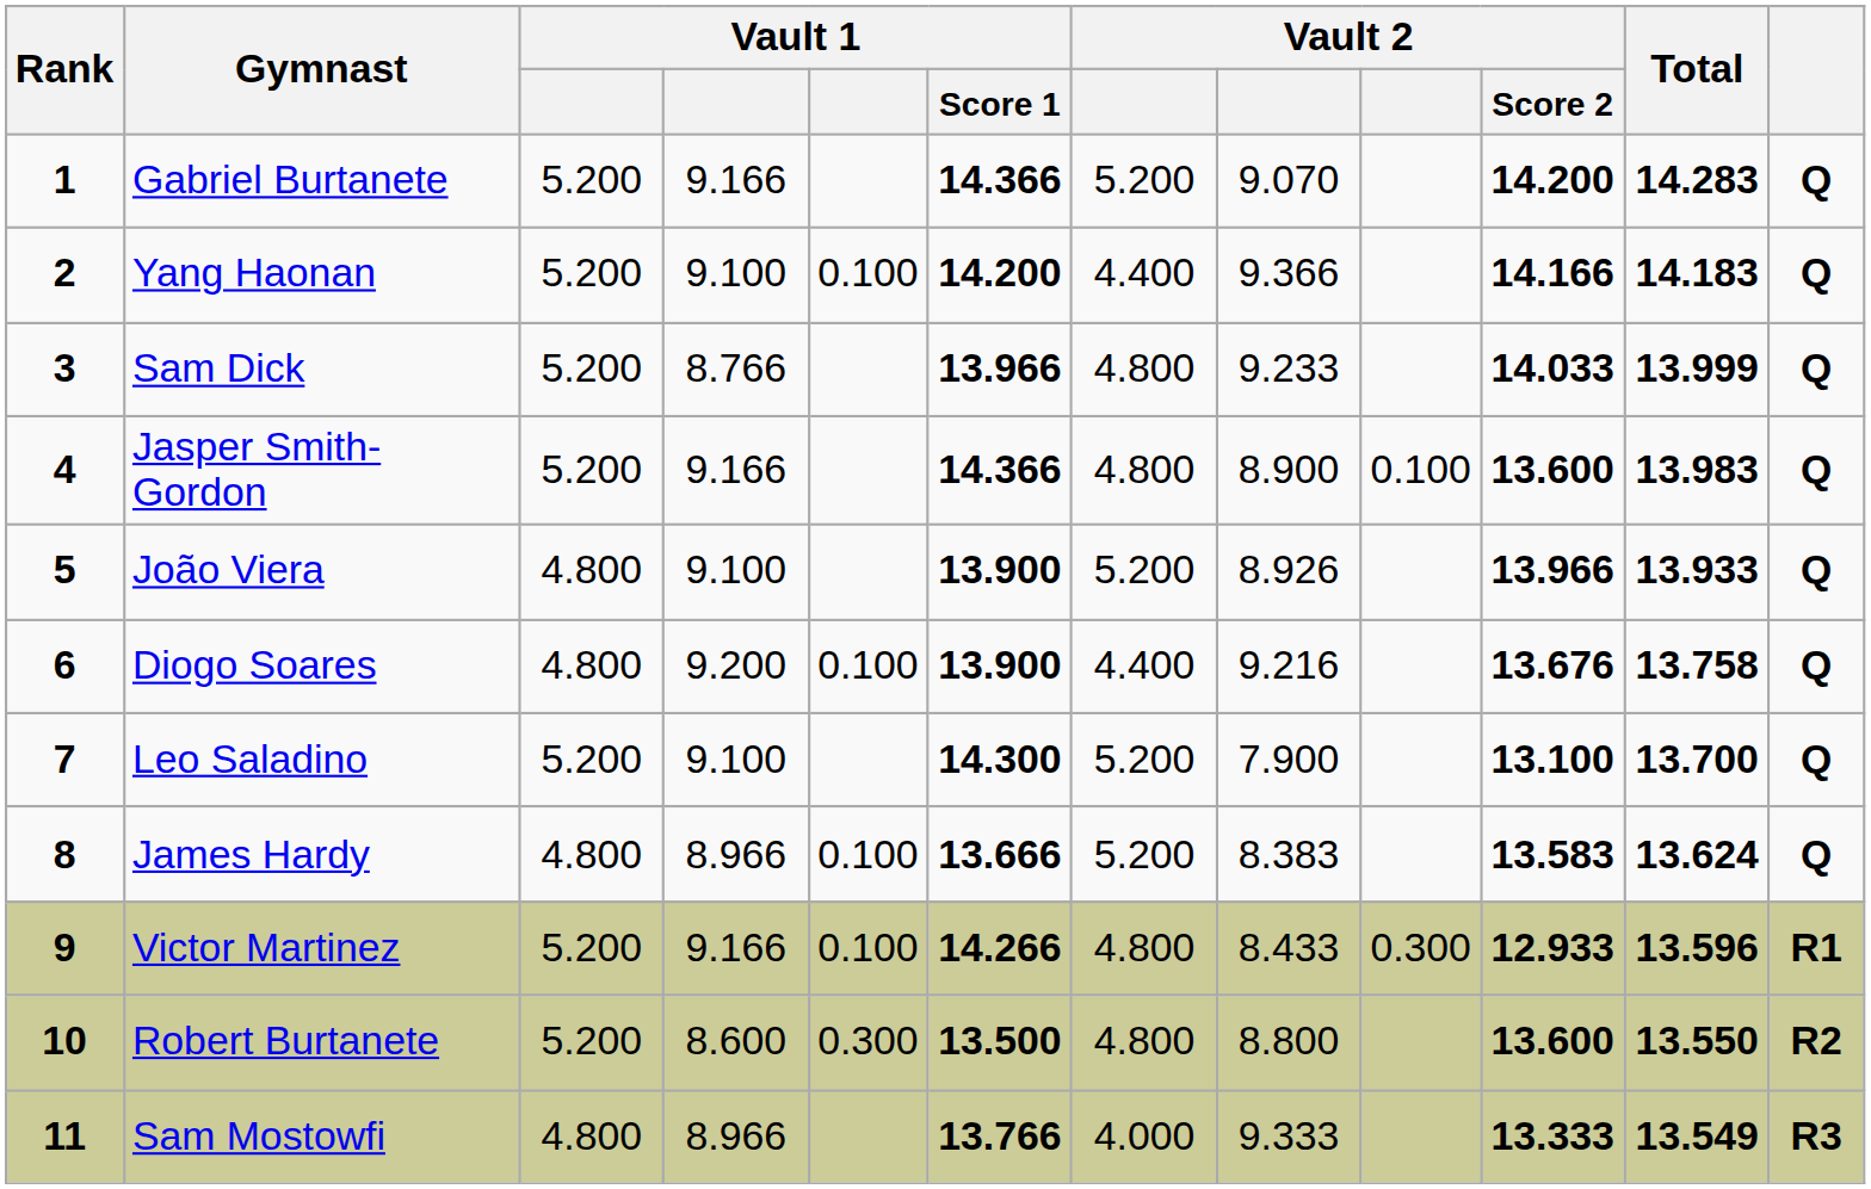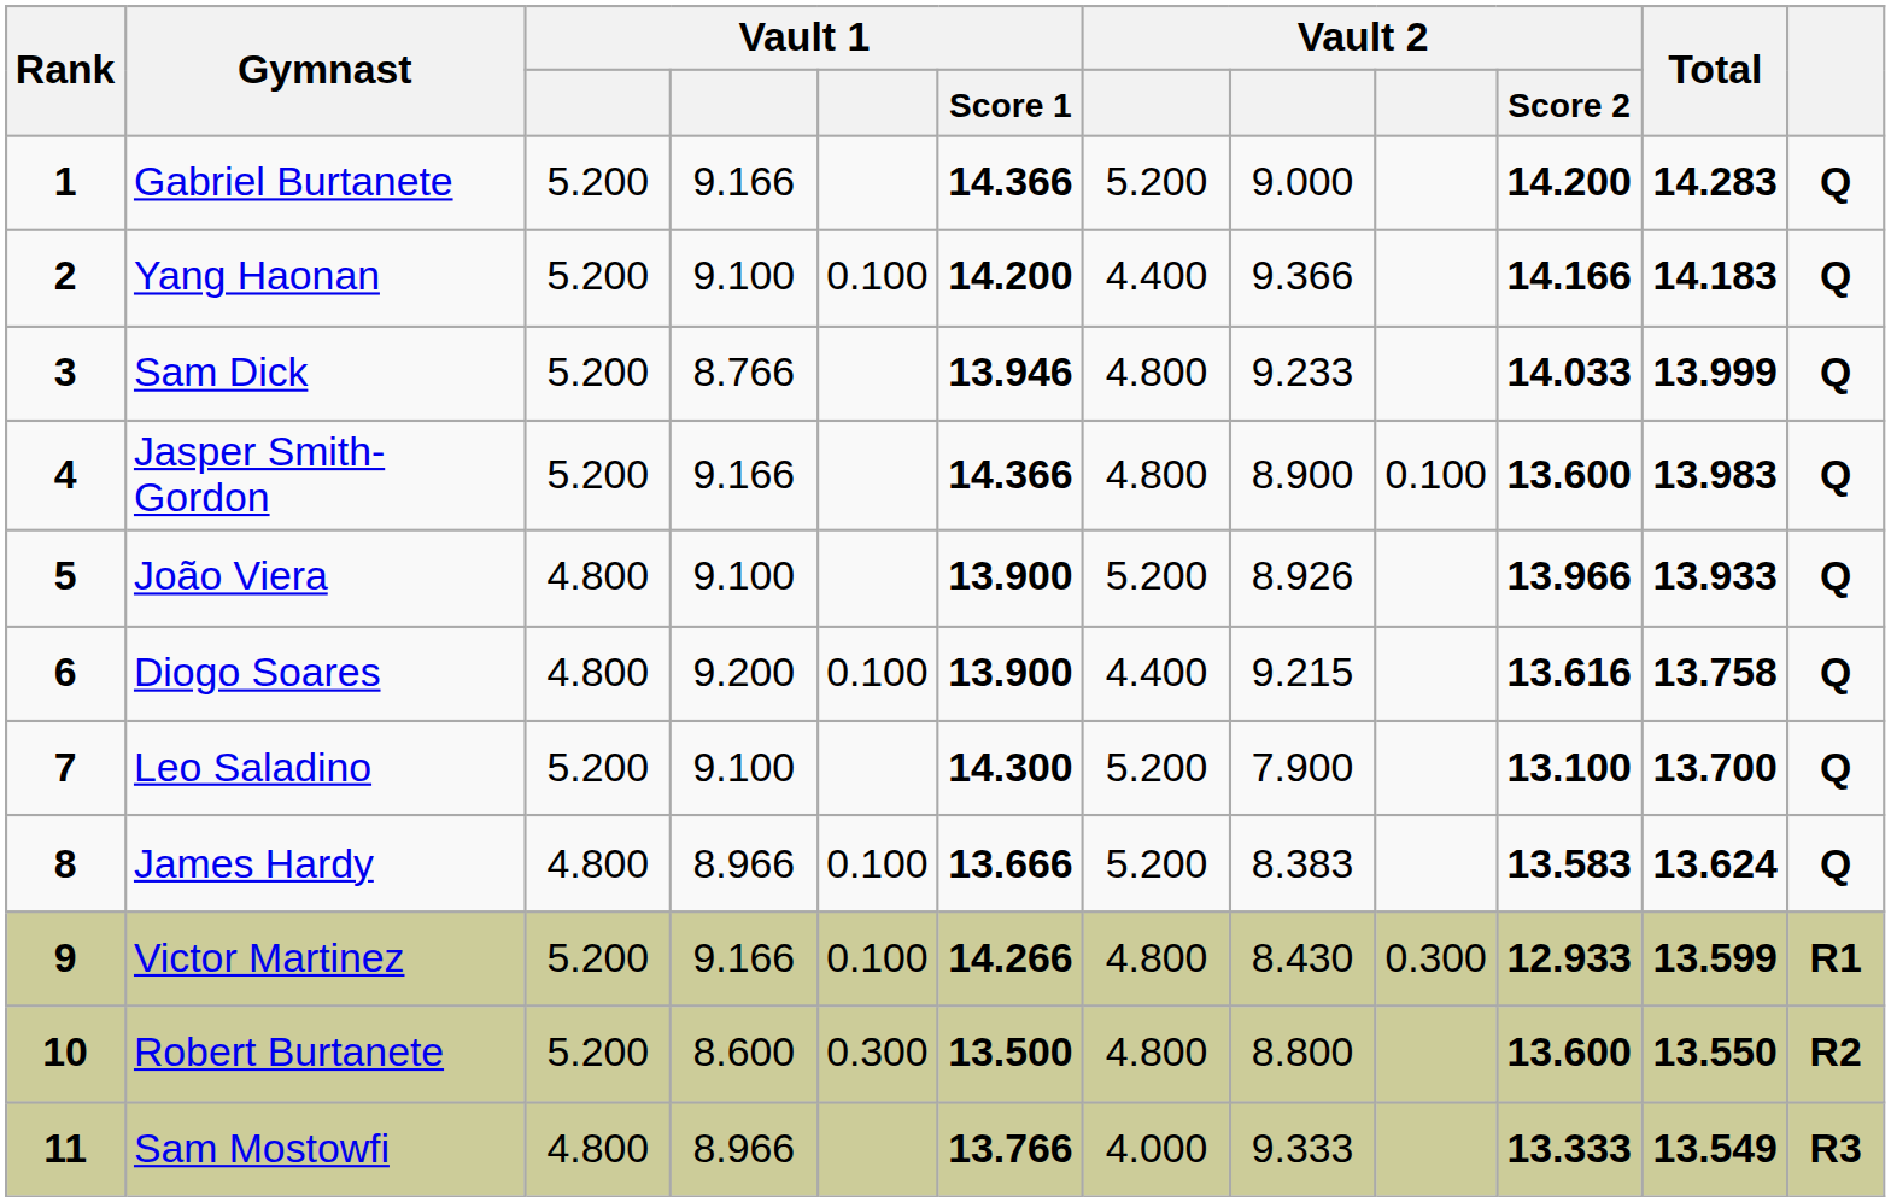 <table style="text-align:center;" class="wikitable sortable">
 <tr>
 <th style="width:15px;" rowspan="2">Rank</th>
 <th style="width:150px;" rowspan="2">Gymnast</th>
 <th colspan="4">Vault 1</th>
 <th colspan="4">Vault 2</th>
 <th style="width:50px;" rowspan="2">Total</th>
 <th style="width:30px;" rowspan="2"><small></small></th>
 </tr>
 <tr>
 <th style="width:50px;"><small></small></th>
 <th style="width:50px;"><small></small></th>
 <th style="width:20px;"><small></small></th>
 <th style="width:50px;"><small>Score 1</small></th>
 <th style="width:50px;"><small></small></th>
 <th style="width:50px;"><small></small></th>
 <th style="width:20px;"><small></small></th>
 <th style="width:50px;"><small>Score 2</small></th>
 </tr>
 <tr>
 <td scope="row" style="text-align:center"><strong>1</strong></td>
 <td style="height:30px; text-align:left;"> <a href='#'>Gabriel Burtanete</a></td>
 <td>5.200</td>
 <td>9.166</td>
 <td></td>
 <td><strong>14.366</strong></td>
 <td>5.200</td>
-<td>9.070</td>
+<td>9.000</td>
 <td></td>
 <td><strong>14.200</strong></td>
 <td><strong>14.283</strong></td>
 <td><strong>Q</strong></td>
 </tr>
 <tr>
 <td scope="row" style="text-align:center"><strong>2</strong></td>
 <td style="height:30px; text-align:left;"> <a href='#'>Yang Haonan</a></td>
 <td>5.200</td>
 <td>9.100</td>
 <td>0.100</td>
 <td><strong>14.200</strong></td>
 <td>4.400</td>
 <td>9.366</td>
 <td></td>
 <td><strong>14.166</strong></td>
 <td><strong>14.183</strong></td>
 <td><strong>Q</strong></td>
 </tr>
 <tr>
 <td scope="row" style="text-align:center"><strong>3</strong></td>
 <td style="height:30px; text-align:left;"> <a href='#'>Sam Dick</a></td>
 <td>5.200</td>
 <td>8.766</td>
 <td></td>
-<td><strong>13.966</strong></td>
+<td><strong>13.946</strong></td>
 <td>4.800</td>
 <td>9.233</td>
 <td></td>
 <td><strong>14.033</strong></td>
 <td><strong>13.999</strong></td>
 <td><strong>Q</strong></td>
 </tr>
 <tr>
 <td scope="row" style="text-align:center"><strong>4</strong></td>
 <td style="height:30px; text-align:left;"> <a href='#'>Jasper Smith-Gordon</a></td>
 <td>5.200</td>
 <td>9.166</td>
 <td></td>
 <td><strong>14.366</strong></td>
 <td>4.800</td>
 <td>8.900</td>
 <td>0.100</td>
 <td><strong>13.600</strong></td>
 <td><strong>13.983</strong></td>
 <td><strong>Q</strong></td>
 </tr>
 <tr>
 <td scope="row" style="text-align:center"><strong>5</strong></td>
 <td style="height:30px; text-align:left;"> <a href='#'>João Viera</a></td>
 <td>4.800</td>
 <td>9.100</td>
 <td></td>
 <td><strong>13.900</strong></td>
 <td>5.200</td>
 <td>8.926</td>
 <td></td>
 <td><strong>13.966</strong></td>
 <td><strong>13.933</strong></td>
 <td><strong>Q</strong></td>
 </tr>
 <tr>
 <td scope="row" style="text-align:center"><strong>6</strong></td>
 <td style="height:30px; text-align:left;"> <a href='#'>Diogo Soares</a></td>
 <td>4.800</td>
 <td>9.200</td>
 <td>0.100</td>
 <td><strong>13.900</strong></td>
 <td>4.400</td>
-<td>9.216</td>
+<td>9.215</td>
 <td></td>
-<td><strong>13.676</strong></td>
+<td><strong>13.616</strong></td>
 <td><strong>13.758</strong></td>
 <td><strong>Q</strong></td>
 </tr>
 <tr>
 <td scope="row" style="text-align:center"><strong>7</strong></td>
 <td style="height:30px; text-align:left;"> <a href='#'>Leo Saladino</a></td>
 <td>5.200</td>
 <td>9.100</td>
 <td></td>
 <td><strong>14.300</strong></td>
 <td>5.200</td>
 <td>7.900</td>
 <td></td>
 <td><strong>13.100</strong></td>
 <td><strong>13.700</strong></td>
 <td><strong>Q</strong></td>
 </tr>
 <tr>
 <td scope="row" style="text-align:center"><strong>8</strong></td>
 <td style="height:30px; text-align:left;"> <a href='#'>James Hardy</a></td>
 <td>4.800</td>
 <td>8.966</td>
 <td>0.100</td>
 <td><strong>13.666</strong></td>
 <td>5.200</td>
 <td>8.383</td>
 <td></td>
 <td><strong>13.583</strong></td>
 <td><strong>13.624</strong></td>
 <td><strong>Q</strong></td>
 </tr>
 <tr style="background:#cccc99;">
 <td scope="row" style="text-align:center"><strong>9</strong></td>
 <td style="height:30px; text-align:left;"> <a href='#'>Victor Martinez</a></td>
 <td>5.200</td>
 <td>9.166</td>
 <td>0.100</td>
 <td><strong>14.266</strong></td>
 <td>4.800</td>
-<td>8.433</td>
+<td>8.430</td>
 <td>0.300</td>
 <td><strong>12.933</strong></td>
-<td><strong>13.596</strong></td>
+<td><strong>13.599</strong></td>
 <td><strong>R1</strong></td>
 </tr>
 <tr style="background:#cccc99;">
 <td scope="row" style="text-align:center"><strong>10</strong></td>
 <td style="height:30px; text-align:left;"> <a href='#'>Robert Burtanete</a></td>
 <td>5.200</td>
 <td>8.600</td>
 <td>0.300</td>
 <td><strong>13.500</strong></td>
 <td>4.800</td>
 <td>8.800</td>
 <td></td>
 <td><strong>13.600</strong></td>
 <td><strong>13.550</strong></td>
 <td><strong>R2</strong></td>
 </tr>
 <tr style="background:#cccc99;">
 <td scope="row" style="text-align:center"><strong>11</strong></td>
 <td style="height:30px; text-align:left;"> <a href='#'>Sam Mostowfi</a></td>
 <td>4.800</td>
 <td>8.966</td>
 <td></td>
 <td><strong>13.766</strong></td>
 <td>4.000</td>
 <td>9.333</td>
 <td></td>
 <td><strong>13.333</strong></td>
 <td><strong>13.549</strong></td>
 <td><strong>R3</strong></td>
 </tr>
 </table>
